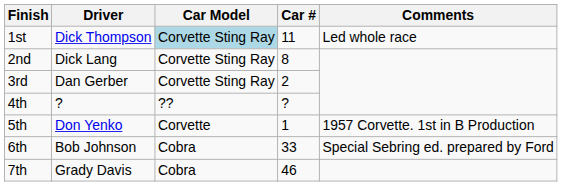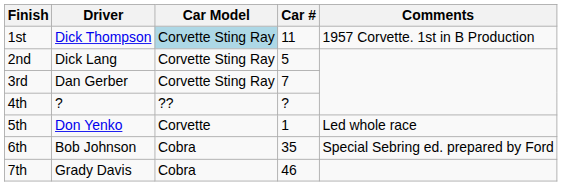 <table class="wikitable">
 <tr>
 <th>Finish</th>
 <th>Driver</th>
 <th>Car Model</th>
 <th>Car #</th>
 <th>Comments</th>
 </tr>
 <tr>
 <td>1st</td>
 <td><a href='#'>Dick Thompson</a></td>
 <td style="background: lightblue;">Corvette Sting Ray</td>
 <td>11</td>
-<td>Led whole race</td>
+<td>1957 Corvette.  1st in B Production</td>
 </tr>
 <tr>
 <td>2nd</td>
 <td>Dick Lang</td>
 <td>Corvette Sting Ray</td>
-<td>8</td>
+<td>5</td>
 </tr>
 <tr>
 <td>3rd</td>
 <td>Dan Gerber</td>
 <td>Corvette Sting Ray</td>
-<td>2</td>
+<td>7</td>
 </tr>
 <tr>
 <td>4th</td>
 <td>?</td>
 <td>??</td>
 <td>?</td>
 </tr>
 <tr>
 <td>5th</td>
 <td><a href='#'>Don Yenko</a></td>
 <td>Corvette</td>
 <td>1</td>
-<td>1957 Corvette.  1st in B Production</td>
+<td>Led whole race</td>
 </tr>
 <tr>
 <td>6th</td>
 <td>Bob Johnson</td>
 <td>Cobra</td>
-<td>33</td>
+<td>35</td>
 <td>Special Sebring ed. prepared by Ford</td>
 </tr>
 <tr>
 <td>7th</td>
 <td>Grady Davis</td>
 <td>Cobra</td>
 <td>46</td>
 </tr>
 </table>
